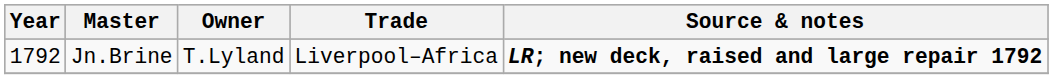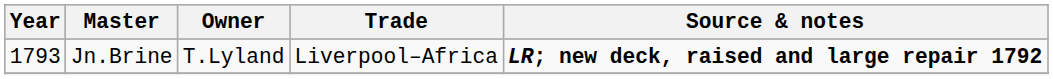 <table class=" wikitable">
 <tr>
 <th>Year</th>
 <th>Master</th>
 <th>Owner</th>
 <th>Trade</th>
 <th>Source & notes</th>
 </tr>
 <tr>
-<td>1792</td>
+<td>1793</td>
 <td>Jn.Brine</td>
 <td>T.Lyland</td>
 <td>Liverpool–Africa</td>
 <td><strong><em>LR</em>; new deck, raised and large repair 1792</strong></td>
 </tr>
 <tr>
 </tr>
 </table>
